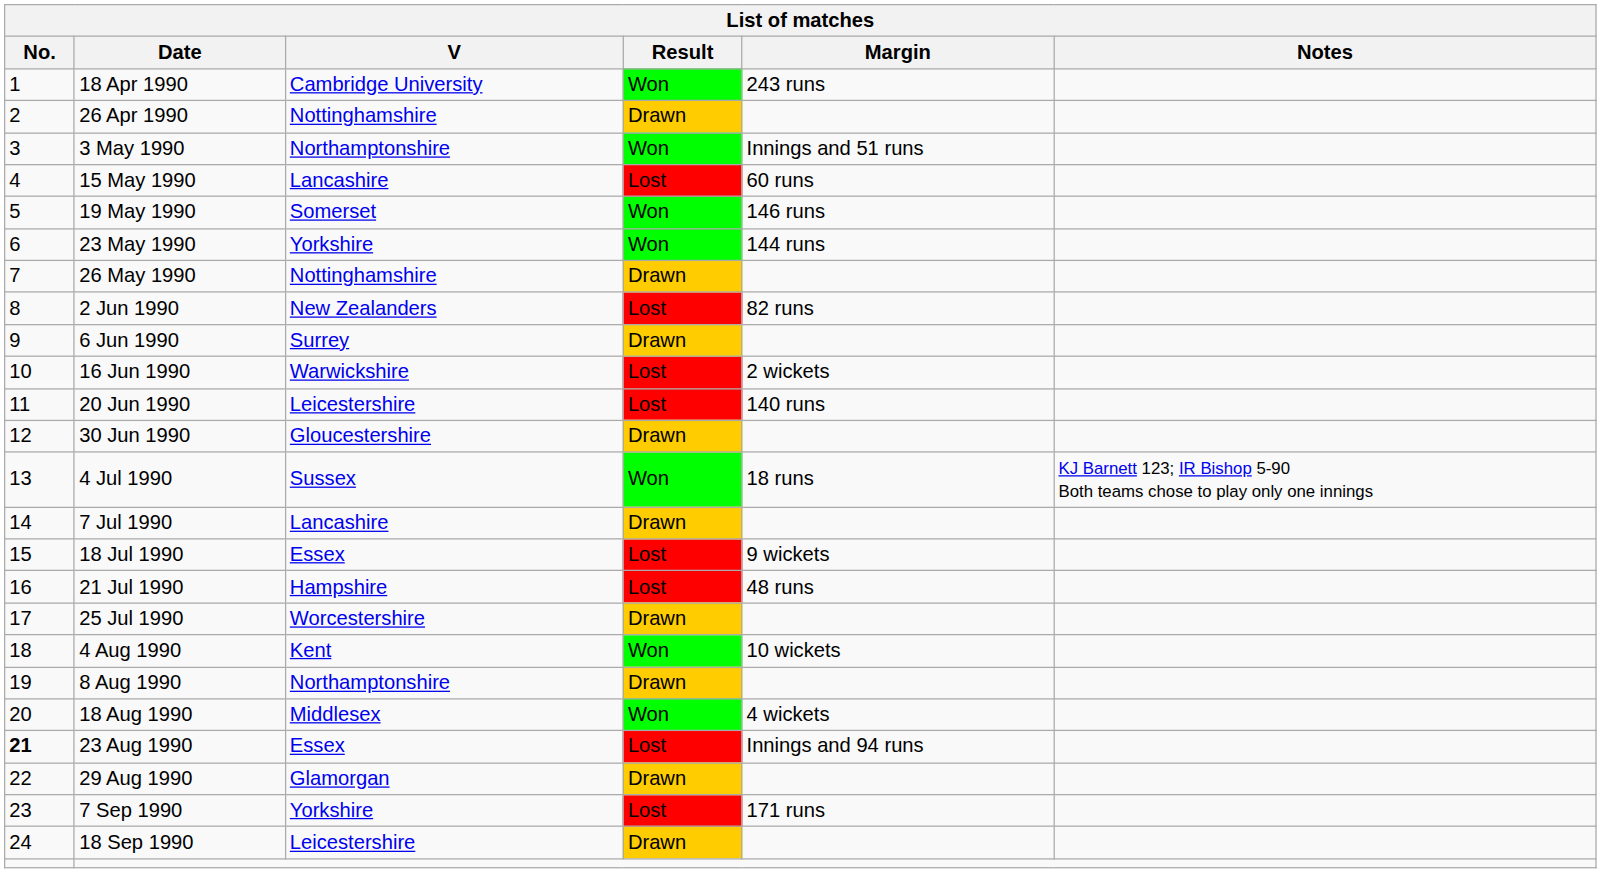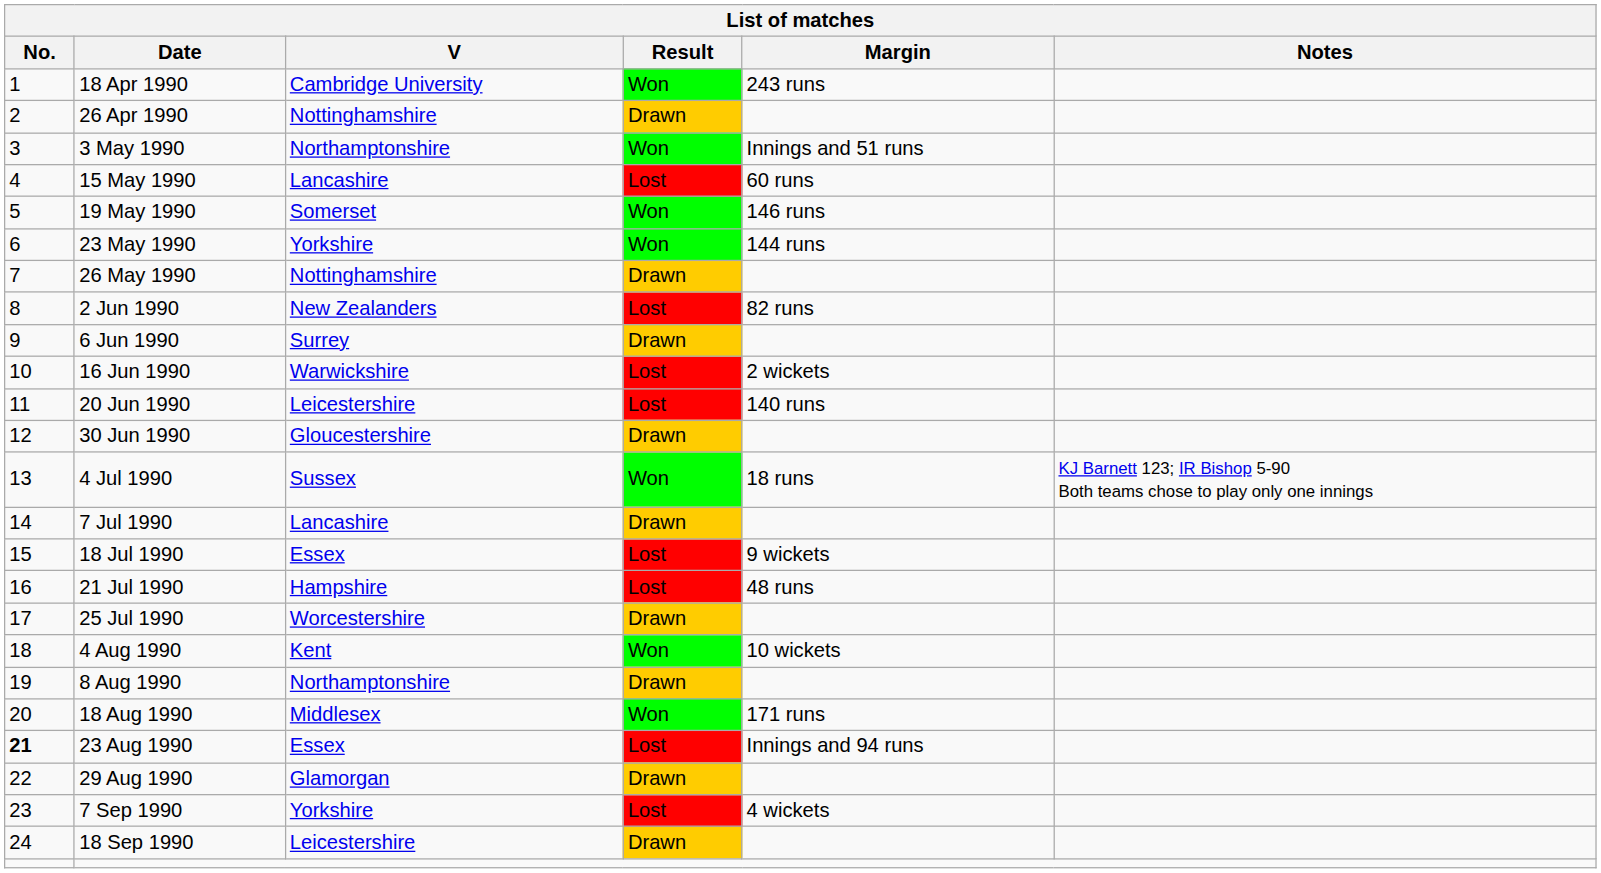 <table class="wikitable" width="100%">
 <tr>
 <th bgcolor="#efefef" colspan=6>List of matches</th>
 </tr>
 <tr bgcolor="#efefef">
 <th>No.</th>
 <th>Date</th>
 <th>V</th>
 <th>Result</th>
 <th>Margin</th>
 <th>Notes</th>
 </tr>
 <tr>
 <td>1</td>
 <td>18 Apr 1990</td>
 <td><a href='#'>Cambridge University</a> <br> </td>
 <td bgcolor="#00FF00">Won</td>
 <td>243 runs</td>
 <td></td>
 </tr>
 <tr>
 <td>2</td>
 <td>26 Apr 1990</td>
 <td><a href='#'>Nottinghamshire</a> <br> </td>
 <td bgcolor="#FFCC00">Drawn</td>
 <td></td>
 <td></td>
 </tr>
 <tr>
 <td>3</td>
 <td>3 May 1990</td>
 <td><a href='#'>Northamptonshire</a> <br> </td>
 <td bgcolor="#00FF00">Won</td>
 <td>Innings and 51 runs</td>
 <td></td>
 </tr>
 <tr>
 <td>4</td>
 <td>15 May 1990</td>
 <td><a href='#'>Lancashire</a> <br> </td>
 <td bgcolor="#FF0000">Lost</td>
 <td>60 runs</td>
 <td></td>
 </tr>
 <tr>
 <td>5</td>
 <td>19 May 1990</td>
 <td><a href='#'>Somerset</a><br></td>
 <td bgcolor="#00FF00">Won</td>
 <td>146 runs</td>
 <td></td>
 </tr>
 <tr>
 <td>6</td>
 <td>23 May 1990</td>
 <td><a href='#'>Yorkshire</a><br> </td>
 <td bgcolor="#00FF00">Won</td>
 <td>144 runs</td>
 <td></td>
 </tr>
 <tr>
 <td>7</td>
 <td>26 May 1990</td>
 <td><a href='#'>Nottinghamshire</a> <br> </td>
 <td bgcolor="#FFCC00">Drawn</td>
 <td></td>
 <td></td>
 </tr>
 <tr>
 <td>8</td>
 <td>2 Jun 1990</td>
 <td><a href='#'>New Zealanders</a>  <br> </td>
 <td bgcolor="#FF0000">Lost</td>
 <td>82 runs</td>
 <td></td>
 </tr>
 <tr>
 <td>9</td>
 <td>6 Jun 1990</td>
 <td><a href='#'>Surrey</a> <br> </td>
 <td bgcolor="#FFCC00">Drawn</td>
 <td></td>
 <td></td>
 </tr>
 <tr>
 <td>10</td>
 <td>16 Jun 1990</td>
 <td><a href='#'>Warwickshire</a> <br> </td>
 <td bgcolor="#FF0000">Lost</td>
 <td>2 wickets</td>
 <td></td>
 </tr>
 <tr>
 <td>11</td>
 <td>20 Jun 1990</td>
 <td><a href='#'>Leicestershire</a><br> </td>
 <td bgcolor="#FF0000">Lost</td>
 <td>140 runs</td>
 <td></td>
 </tr>
 <tr>
 <td>12</td>
 <td>30 Jun 1990</td>
 <td><a href='#'>Gloucestershire</a> <br> </td>
 <td bgcolor="#FFCC00">Drawn</td>
 <td></td>
 <td></td>
 </tr>
 <tr>
 <td>13</td>
 <td>4 Jul 1990</td>
 <td><a href='#'>Sussex</a>  <br> </td>
 <td bgcolor="#00FF00">Won</td>
 <td>18 runs</td>
 <td><small><a href='#'>KJ Barnett</a> 123; <a href='#'>IR Bishop</a> 5-90<br>Both teams chose to play only one innings</small></td>
 </tr>
 <tr>
 <td>14</td>
 <td>7 Jul 1990</td>
 <td><a href='#'>Lancashire</a> <br> </td>
 <td bgcolor="#FFCC00">Drawn</td>
 <td></td>
 <td></td>
 </tr>
 <tr>
 <td>15</td>
 <td>18 Jul 1990</td>
 <td><a href='#'>Essex</a>  <br></td>
 <td bgcolor="#FF0000">Lost</td>
 <td>9 wickets</td>
 <td></td>
 </tr>
 <tr>
 <td>16</td>
 <td>21 Jul 1990</td>
 <td><a href='#'>Hampshire</a><br> </td>
 <td bgcolor="#FF0000">Lost</td>
 <td>48 runs</td>
 <td></td>
 </tr>
 <tr>
 <td>17</td>
 <td>25 Jul 1990</td>
 <td><a href='#'>Worcestershire</a><br> </td>
 <td bgcolor="#FFCC00">Drawn</td>
 <td></td>
 <td></td>
 </tr>
 <tr>
 <td>18</td>
 <td>4 Aug 1990</td>
 <td><a href='#'>Kent</a> <br></td>
 <td bgcolor="#00FF00">Won</td>
 <td>10 wickets</td>
 <td></td>
 </tr>
 <tr>
 <td>19</td>
 <td>8 Aug 1990</td>
 <td><a href='#'>Northamptonshire</a> <br> </td>
 <td bgcolor="#FFCC00">Drawn</td>
 <td></td>
 <td></td>
 </tr>
 <tr>
 <td>20</td>
 <td>18 Aug 1990</td>
 <td><a href='#'>Middlesex</a>   <br></td>
 <td bgcolor="#00FF00">Won</td>
-<td>4 wickets</td>
+<td>171 runs</td>
 <td></td>
 </tr>
 <tr>
 <td><strong>21</strong></td>
 <td>23 Aug 1990</td>
 <td><a href='#'>Essex</a>  <br> </td>
 <td bgcolor="#FF0000">Lost</td>
 <td>Innings and 94 runs</td>
 <td></td>
 </tr>
 <tr>
 <td>22</td>
 <td>29 Aug 1990</td>
 <td><a href='#'>Glamorgan</a> <br> </td>
 <td bgcolor="#FFCC00">Drawn</td>
 <td></td>
 <td></td>
 </tr>
 <tr>
 <td>23</td>
 <td>7 Sep 1990</td>
 <td><a href='#'>Yorkshire</a><br> </td>
 <td bgcolor="#FF0000">Lost</td>
-<td>171 runs</td>
+<td>4 wickets</td>
 <td></td>
 </tr>
 <tr>
 <td>24</td>
 <td>18 Sep 1990</td>
 <td><a href='#'>Leicestershire</a><br> </td>
 <td bgcolor="#FFCC00">Drawn</td>
 <td></td>
 <td></td>
 </tr>
 <tr>
 <td></td>
 </tr>
 </table>
